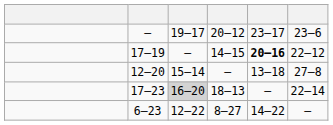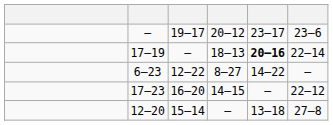 <table class="wikitable" style="text-align:center; font-size:90%;">
 <tr>
 <th width=120> </th>
 <th></th>
 <th></th>
 <th></th>
 <th></th>
 <th></th>
 </tr>
 <tr>
 <td style="text-align:right;"></td>
 <td>—</td>
 <td>19–17</td>
 <td>20–12</td>
 <td>23–17</td>
 <td>23–6</td>
 </tr>
 <tr>
 <td style="text-align:right;"></td>
 <td>17–19</td>
 <td>—</td>
+<td>18–13</td>
+<td><strong>20–16</strong></td>
+<td>22–14</td>
+</tr>
+<tr>
+<td style="text-align:right;"></td>
+<td>6–23</td>
+<td>12–22</td>
+<td>8–27</td>
+<td>14–22</td>
+<td>—</td>
+</tr>
+<tr>
+<td style="text-align:right;"></td>
+<td>17–23</td>
+<td>16–20</td>
 <td>14–15</td>
-<td><strong>20–16</strong></td>
+<td>—</td>
 <td>22–12</td>
 </tr>
 <tr>
 <td style="text-align:right;"></td>
 <td>12–20</td>
 <td>15–14</td>
 <td>—</td>
 <td>13–18</td>
 <td>27–8</td>
 </tr>
-<tr>
-<td style="text-align:right;"></td>
-<td>17–23</td>
-<td style="background: lightgrey;">16–20</td>
-<td>18–13</td>
-<td>—</td>
-<td>22–14</td>
-</tr>
-<tr>
-<td style="text-align:right;"></td>
-<td>6–23</td>
-<td>12–22</td>
-<td>8–27</td>
-<td>14–22</td>
-<td>—</td>
-</tr>
 </table>
